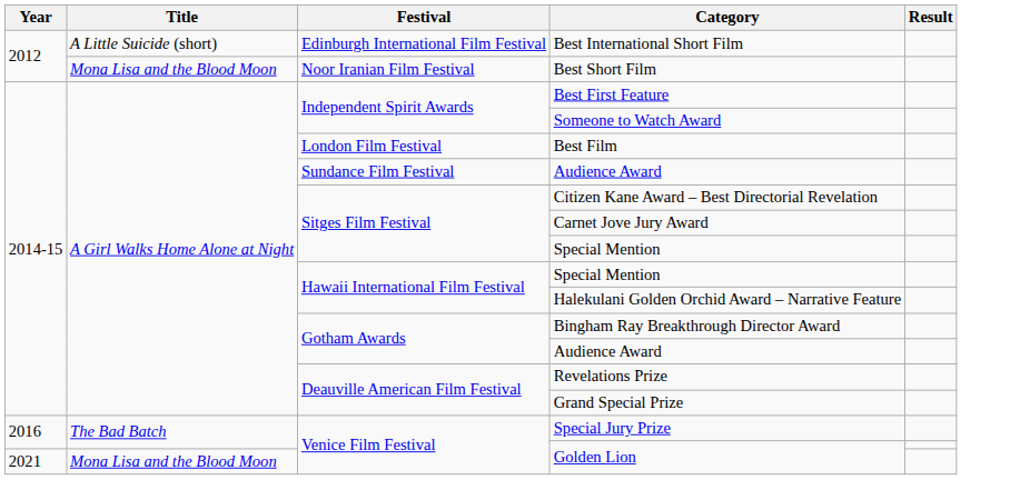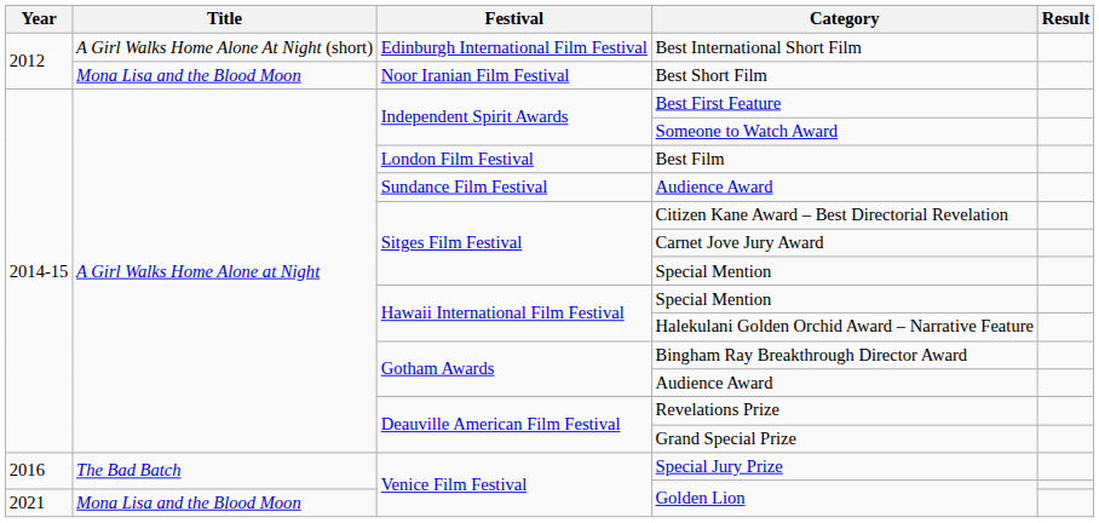 <table class="wikitable">
 <tr>
 <th>Year</th>
 <th>Title</th>
 <th>Festival</th>
 <th>Category</th>
 <th>Result</th>
 </tr>
 <tr>
 <td rowspan="2">2012</td>
-<td><em>A Little Suicide</em> (short)</td>
+<td><em>A Girl Walks Home Alone At Night</em> (short)</td>
 <td><a href='#'>Edinburgh International Film Festival</a></td>
 <td>Best International Short Film</td>
 <td></td>
 </tr>
 <tr>
 <td><em><a href='#'>Mona Lisa and the Blood Moon</a></em></td>
 <td><a href='#'>Noor Iranian Film Festival</a></td>
 <td>Best Short Film</td>
 <td></td>
 </tr>
 <tr>
 <td rowspan="13">2014-15</td>
 <td rowspan="13"><em><a href='#'>A Girl Walks Home Alone at Night</a></em></td>
 <td rowspan="2"><a href='#'>Independent Spirit Awards</a></td>
 <td><a href='#'>Best First Feature</a></td>
 <td></td>
 </tr>
 <tr>
 <td><a href='#'>Someone to Watch Award</a></td>
 <td></td>
 </tr>
 <tr>
 <td><a href='#'>London Film Festival</a></td>
 <td>Best Film</td>
 <td></td>
 </tr>
 <tr>
 <td><a href='#'>Sundance Film Festival</a></td>
 <td><a href='#'>Audience Award</a></td>
 <td></td>
 </tr>
 <tr>
 <td rowspan="3"><a href='#'>Sitges Film Festival</a></td>
 <td>Citizen Kane Award – Best Directorial Revelation</td>
 <td></td>
 </tr>
 <tr>
 <td>Carnet Jove Jury Award</td>
 <td></td>
 </tr>
 <tr>
 <td>Special Mention</td>
 <td></td>
 </tr>
 <tr>
 <td rowspan="2"><a href='#'>Hawaii International Film Festival</a></td>
 <td>Special Mention</td>
 <td></td>
 </tr>
 <tr>
 <td>Halekulani Golden Orchid Award – Narrative Feature</td>
 <td></td>
 </tr>
 <tr>
 <td rowspan="2"><a href='#'>Gotham Awards</a></td>
 <td>Bingham Ray Breakthrough Director Award</td>
 <td></td>
 </tr>
 <tr>
 <td>Audience Award</td>
 <td></td>
 </tr>
 <tr>
 <td rowspan="2"><a href='#'>Deauville American Film Festival</a></td>
 <td>Revelations Prize</td>
 <td></td>
 </tr>
 <tr>
 <td>Grand Special Prize</td>
 <td></td>
 </tr>
 <tr>
 <td rowspan="2">2016</td>
 <td rowspan="2"><em><a href='#'>The Bad Batch</a></em></td>
 <td rowspan="3"><a href='#'>Venice Film Festival</a></td>
 <td><a href='#'>Special Jury Prize</a></td>
 <td></td>
 </tr>
 <tr>
 <td rowspan=2><a href='#'>Golden Lion</a></td>
 <td></td>
 </tr>
 <tr>
 <td>2021</td>
 <td><em><a href='#'>Mona Lisa and the Blood Moon</a></em></td>
 <td></td>
 </tr>
 </table>
